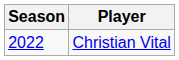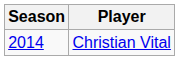 <table class="wikitable">
 <tr>
 <th>Season</th>
 <th>Player</th>
 </tr>
 <tr>
-<td><a href='#'>2022</a></td>
+<td><a href='#'>2014</a></td>
 <td><a href='#'>Christian Vital</a></td>
 </tr>
 </table>
